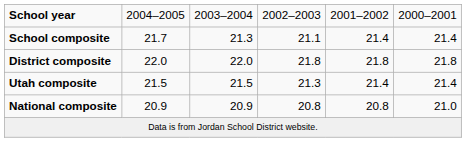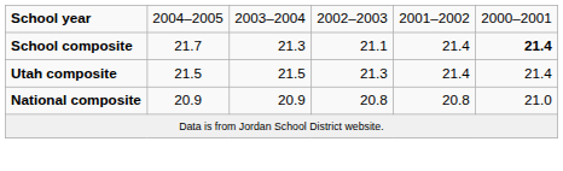 <table border=1 cellpadding=6 cellspacing=0 style="text-align:right; background:#f9f9f9; border:1px #aaa solid; border-collapse:collapse">
 <tr>
 <th align=left>School year</th>
 <td align=center>2004–2005</td>
 <td>2003–2004</td>
 <td>2002–2003</td>
 <td>2001–2002</td>
 <td>2000–2001</td>
 </tr>
 <tr>
 <th align=left>School composite</th>
 <td align=center>21.7</td>
 <td>21.3</td>
 <td>21.1</td>
 <td>21.4</td>
-<td>21.4</td>
-</tr>
-<tr>
-<th align=left>District composite</th>
-<td align=center>22.0</td>
-<td>22.0</td>
-<td>21.8</td>
-<td>21.8</td>
-<td>21.8</td>
+<td><strong>21.4</strong></td>
 </tr>
 <tr>
 <th align=left>Utah composite</th>
 <td align=center>21.5</td>
 <td>21.5</td>
 <td>21.3</td>
 <td>21.4</td>
 <td>21.4</td>
 </tr>
 <tr>
 <th align=left>National composite</th>
 <td align=center>20.9</td>
 <td>20.9</td>
 <td>20.8</td>
 <td>20.8</td>
 <td>21.0</td>
 </tr>
 <tr>
 <td colspan=6 align=center bgcolor=#f0f0f0 style="font-size:75%">Data is from Jordan School District website.</td>
 </tr>
 </table>
